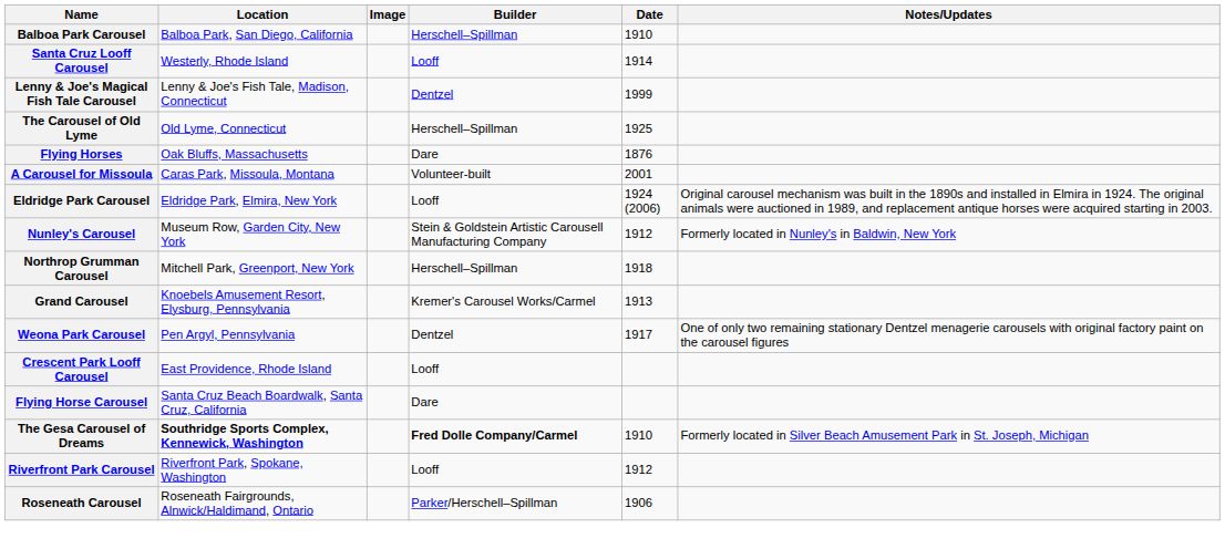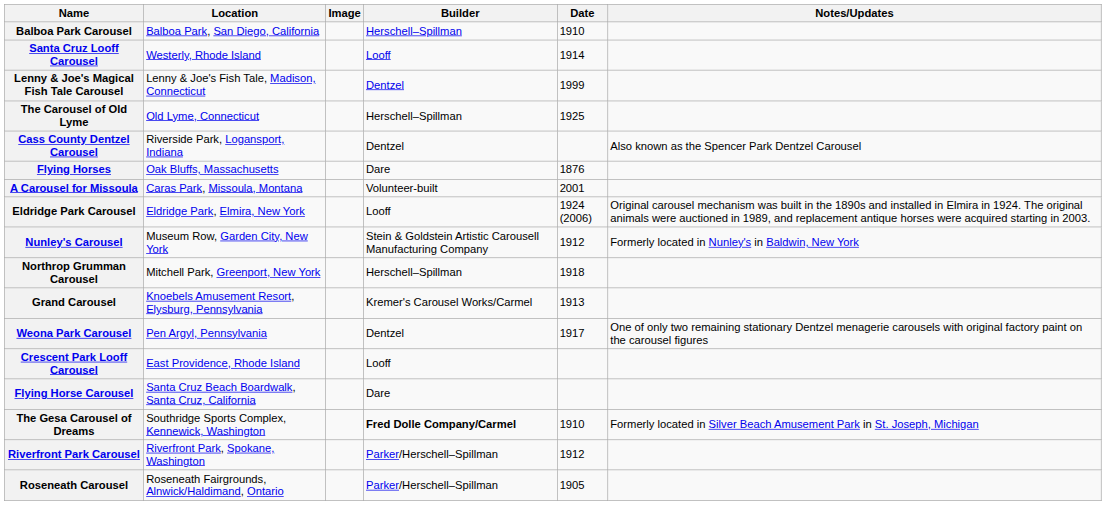 <table class="wikitable sortable">
 <tr>
 <th>Name</th>
 <th>Location</th>
 <th class=unsortable>Image</th>
 <th>Builder</th>
 <th>Date</th>
 <th class=unsortable>Notes/Updates</th>
 </tr>
 <tr>
 <th>Balboa Park Carousel</th>
 <td><a href='#'>Balboa Park</a>, <a href='#'>San Diego, California</a></td>
 <td></td>
 <td><a href='#'>Herschell–Spillman</a></td>
 <td>1910</td>
 <td></td>
 </tr>
 <tr>
 <th><a href='#'>Santa Cruz Looff Carousel</a></th>
 <td><a href='#'>Westerly, Rhode Island</a></td>
 <td></td>
 <td><a href='#'>Looff</a></td>
 <td>1914</td>
 <td></td>
 </tr>
 <tr>
 <th>Lenny & Joe's Magical Fish Tale Carousel</th>
 <td>Lenny & Joe's Fish Tale, <a href='#'>Madison, Connecticut</a></td>
 <td></td>
 <td><a href='#'>Dentzel</a></td>
 <td>1999</td>
 <td></td>
 </tr>
 <tr>
 <th>The Carousel of Old Lyme</th>
 <td><a href='#'>Old Lyme, Connecticut</a></td>
 <td></td>
 <td>Herschell–Spillman</td>
 <td>1925</td>
 <td></td>
+</tr>
+<tr>
+<th><a href='#'>Cass County Dentzel Carousel</a></th>
+<td>Riverside Park, <a href='#'>Logansport, Indiana</a></td>
+<td></td>
+<td>Dentzel</td>
+<td></td>
+<td>Also known as the Spencer Park Dentzel Carousel</td>
 </tr>
 <tr>
 <th><a href='#'>Flying Horses</a></th>
 <td><a href='#'>Oak Bluffs, Massachusetts</a></td>
 <td></td>
 <td>Dare</td>
 <td>1876</td>
 <td></td>
 </tr>
 <tr>
 <th><a href='#'>A Carousel for Missoula</a></th>
 <td><a href='#'>Caras Park</a>, <a href='#'>Missoula, Montana</a></td>
 <td></td>
 <td>Volunteer-built</td>
 <td>2001</td>
 <td></td>
 </tr>
 <tr>
 <th>Eldridge Park Carousel</th>
 <td><a href='#'>Eldridge Park</a>, <a href='#'>Elmira, New York</a></td>
 <td></td>
 <td>Looff</td>
 <td>1924 (2006)</td>
 <td>Original carousel mechanism was built in the 1890s and installed in Elmira in 1924. The original animals were auctioned in 1989, and replacement antique horses were acquired starting in 2003.</td>
 </tr>
 <tr>
 <th><a href='#'>Nunley's Carousel</a></th>
 <td>Museum Row, <a href='#'>Garden City, New York</a></td>
 <td></td>
 <td>Stein & Goldstein Artistic Carousell Manufacturing Company</td>
 <td>1912</td>
 <td>Formerly located in <a href='#'>Nunley's</a> in <a href='#'>Baldwin, New York</a></td>
 </tr>
 <tr>
 <th>Northrop Grumman Carousel</th>
 <td>Mitchell Park, <a href='#'>Greenport, New York</a></td>
 <td></td>
 <td>Herschell–Spillman</td>
 <td>1918</td>
 <td></td>
 </tr>
 <tr>
 <th>Grand Carousel</th>
 <td><a href='#'>Knoebels Amusement Resort</a>, <a href='#'>Elysburg, Pennsylvania</a></td>
 <td></td>
 <td>Kremer's Carousel Works/Carmel</td>
 <td>1913</td>
 <td></td>
 </tr>
 <tr>
 <th><a href='#'>Weona Park Carousel</a></th>
 <td><a href='#'>Pen Argyl, Pennsylvania</a></td>
 <td></td>
 <td>Dentzel</td>
 <td>1917</td>
 <td>One of only two remaining stationary Dentzel menagerie carousels with original factory paint on the carousel figures</td>
 </tr>
 <tr>
 <th><a href='#'>Crescent Park Looff Carousel</a></th>
 <td><a href='#'>East Providence, Rhode Island</a></td>
 <td></td>
 <td>Looff</td>
 <td></td>
 <td></td>
 </tr>
 <tr>
 <th><a href='#'>Flying Horse Carousel</a></th>
 <td><a href='#'>Santa Cruz Beach Boardwalk</a>, <a href='#'>Santa Cruz, California</a></td>
 <td></td>
 <td>Dare</td>
 <td></td>
 <td></td>
 </tr>
 <tr>
 <th>The Gesa Carousel of Dreams</th>
-<td><strong>Southridge Sports Complex, <a href='#'>Kennewick, Washington</a></strong></td>
+<td>Southridge Sports Complex, <a href='#'>Kennewick, Washington</a></td>
 <td></td>
 <td><strong>Fred Dolle Company/Carmel</strong></td>
 <td>1910</td>
 <td>Formerly located in <a href='#'>Silver Beach Amusement Park</a> in <a href='#'>St. Joseph, Michigan</a></td>
 </tr>
 <tr>
 <th><a href='#'>Riverfront Park Carousel</a></th>
 <td><a href='#'>Riverfront Park</a>, <a href='#'>Spokane, Washington</a></td>
 <td></td>
-<td>Looff</td>
+<td><a href='#'>Parker</a>/Herschell–Spillman</td>
 <td>1912</td>
 <td></td>
 </tr>
 <tr>
 <th>Roseneath Carousel</th>
 <td>Roseneath Fairgrounds, <a href='#'>Alnwick/Haldimand</a>, <a href='#'>Ontario</a></td>
 <td></td>
 <td><a href='#'>Parker</a>/Herschell–Spillman</td>
-<td>1906</td>
+<td>1905</td>
 <td></td>
 </tr>
 </table>
